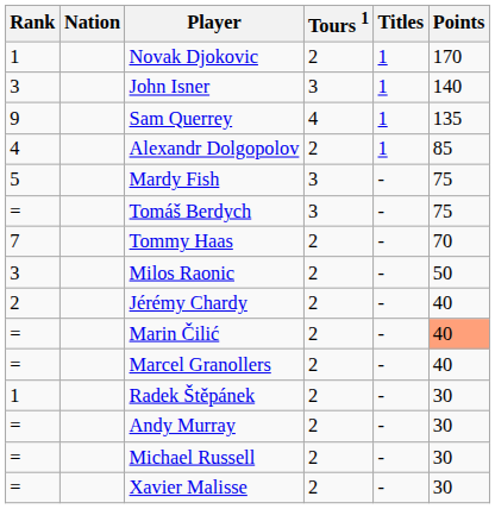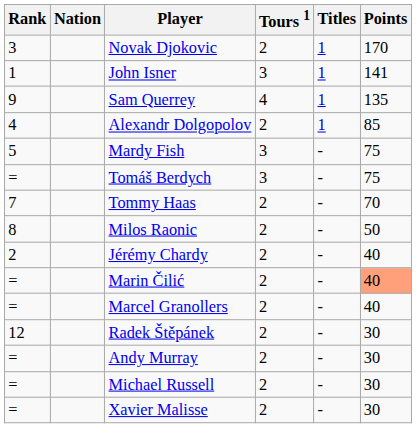 <table class="sortable wikitable">
 <tr>
 <th>Rank</th>
 <th>Nation</th>
 <th>Player</th>
 <th>Tours <sup>1</sup></th>
 <th>Titles</th>
 <th>Points</th>
 </tr>
 <tr>
-<td>1</td>
+<td>3</td>
 <td></td>
 <td><a href='#'>Novak Djokovic</a></td>
 <td>2</td>
 <td><a href='#'>1</a></td>
 <td>170</td>
 </tr>
 <tr>
-<td>3</td>
+<td>1</td>
 <td></td>
 <td><a href='#'>John Isner</a></td>
 <td>3</td>
 <td><a href='#'>1</a></td>
-<td>140</td>
+<td>141</td>
 </tr>
 <tr>
 <td>9</td>
 <td></td>
 <td><a href='#'>Sam Querrey</a></td>
 <td>4</td>
 <td><a href='#'>1</a></td>
 <td>135</td>
 </tr>
 <tr>
 <td>4</td>
 <td></td>
 <td><a href='#'>Alexandr Dolgopolov</a></td>
 <td>2</td>
 <td><a href='#'>1</a></td>
 <td>85</td>
 </tr>
 <tr>
 <td>5</td>
 <td></td>
 <td><a href='#'>Mardy Fish</a></td>
 <td>3</td>
 <td>-</td>
 <td>75</td>
 </tr>
 <tr>
 <td>=</td>
 <td></td>
 <td><a href='#'>Tomáš Berdych</a></td>
 <td>3</td>
 <td>-</td>
 <td>75</td>
 </tr>
 <tr>
 <td>7</td>
 <td></td>
 <td><a href='#'>Tommy Haas</a></td>
 <td>2</td>
 <td>-</td>
 <td>70</td>
 </tr>
 <tr>
-<td>3</td>
+<td>8</td>
 <td></td>
 <td><a href='#'>Milos Raonic</a></td>
 <td>2</td>
 <td>-</td>
 <td>50</td>
 </tr>
 <tr>
 <td>2</td>
 <td></td>
 <td><a href='#'>Jérémy Chardy</a></td>
 <td>2</td>
 <td>-</td>
 <td>40</td>
 </tr>
 <tr>
 <td>=</td>
 <td></td>
 <td><a href='#'>Marin Čilić</a></td>
 <td>2</td>
 <td>-</td>
 <td style="background: lightsalmon;">40</td>
 </tr>
 <tr>
 <td>=</td>
 <td></td>
 <td><a href='#'>Marcel Granollers</a></td>
 <td>2</td>
 <td>-</td>
 <td>40</td>
 </tr>
 <tr>
-<td>1</td>
+<td>12</td>
 <td></td>
 <td><a href='#'>Radek Štěpánek</a></td>
 <td>2</td>
 <td>-</td>
 <td>30</td>
 </tr>
 <tr>
 <td>=</td>
 <td></td>
 <td><a href='#'>Andy Murray</a></td>
 <td>2</td>
 <td>-</td>
 <td>30</td>
 </tr>
 <tr>
 <td>=</td>
 <td></td>
 <td><a href='#'>Michael Russell</a></td>
 <td>2</td>
 <td>-</td>
 <td>30</td>
 </tr>
 <tr>
 <td>=</td>
 <td></td>
 <td><a href='#'>Xavier Malisse</a></td>
 <td>2</td>
 <td>-</td>
 <td>30<br></td>
 </tr>
 </table>
